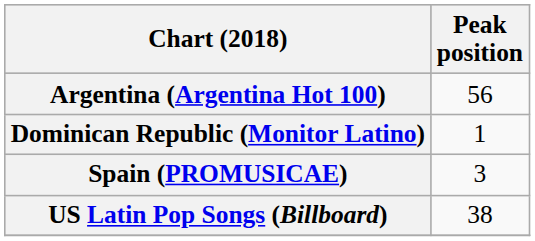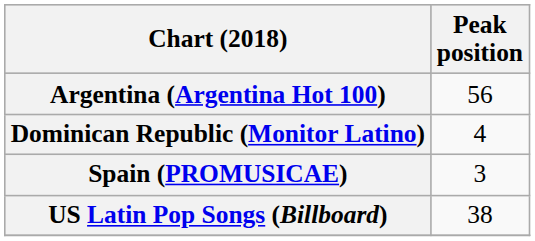 <table class="wikitable sortable plainrowheaders" style="text-align:center">
 <tr>
 <th>Chart (2018)</th>
 <th>Peak<br>position</th>
 </tr>
 <tr>
 <th scope="row">Argentina (<a href='#'>Argentina Hot 100</a>)</th>
 <td>56</td>
 </tr>
 <tr>
 <th scope="row">Dominican Republic (<a href='#'>Monitor Latino</a>)</th>
-<td>1</td>
+<td>4</td>
 </tr>
 <tr>
 <th scope="row">Spain (<a href='#'>PROMUSICAE</a>)</th>
 <td>3</td>
 </tr>
 <tr>
 <th scope="row">US <a href='#'>Latin Pop Songs</a> (<em>Billboard</em>)</th>
 <td>38</td>
 </tr>
 <tr>
 </tr>
 </table>
